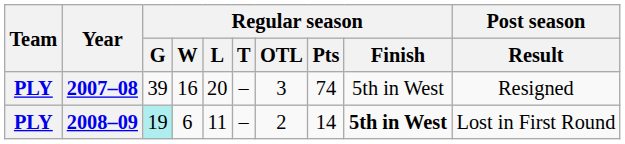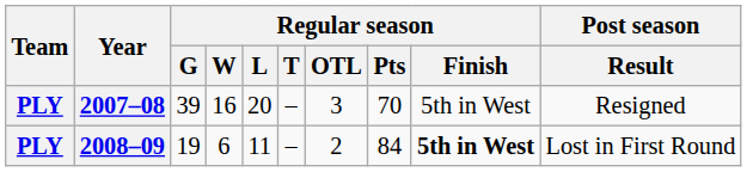 <table class="wikitable" style="font-size: 95%; text-align:center;">
 <tr>
 <th rowspan="2">Team</th>
 <th rowspan="2">Year</th>
 <th colspan="7">Regular season</th>
 <th colspan="1">Post season</th>
 </tr>
 <tr>
 <th>G</th>
 <th>W</th>
 <th>L</th>
 <th>T</th>
 <th>OTL</th>
 <th>Pts</th>
 <th>Finish</th>
 <th>Result</th>
 </tr>
 <tr>
 <th><a href='#'>PLY</a></th>
 <th><a href='#'>2007–08</a></th>
 <td>39</td>
 <td>16</td>
 <td>20</td>
 <td>–</td>
 <td>3</td>
-<td>74</td>
+<td>70</td>
 <td>5th in West</td>
 <td>Resigned</td>
 </tr>
 <tr>
 <th><a href='#'>PLY</a></th>
 <th><a href='#'>2008–09</a></th>
-<td style="background: paleturquoise;">19</td>
+<td>19</td>
 <td>6</td>
 <td>11</td>
 <td>–</td>
 <td>2</td>
-<td>14</td>
+<td>84</td>
 <td><strong>5th in West</strong></td>
 <td>Lost in First Round</td>
 </tr>
 </table>
